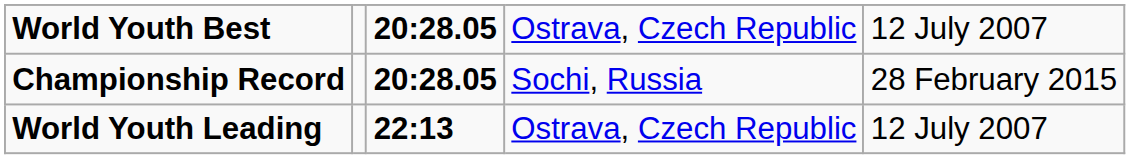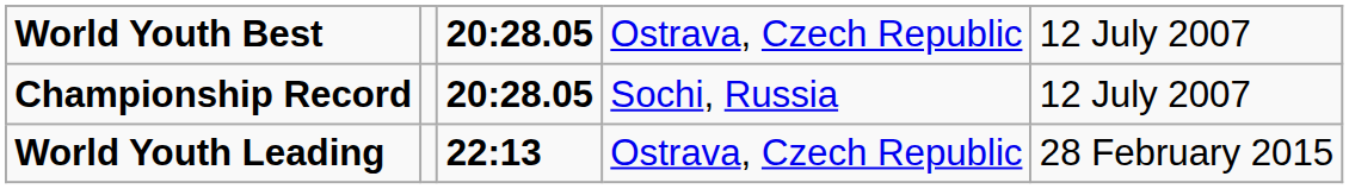 <table class="wikitable">
 <tr>
 <td><strong>World Youth Best</strong></td>
 <td></td>
 <td><strong>20:28.05</strong></td>
 <td><a href='#'>Ostrava</a>, <a href='#'>Czech Republic</a></td>
 <td>12 July 2007</td>
 </tr>
 <tr>
 <td><strong>Championship Record</strong></td>
 <td></td>
 <td><strong>20:28.05</strong></td>
 <td><a href='#'>Sochi</a>, <a href='#'>Russia</a></td>
-<td>28 February 2015</td>
+<td>12 July 2007</td>
 </tr>
 <tr>
 <td><strong>World Youth Leading</strong></td>
 <td></td>
 <td><strong>22:13</strong></td>
 <td><a href='#'>Ostrava</a>, <a href='#'>Czech Republic</a></td>
-<td>12 July 2007</td>
+<td>28 February 2015</td>
 </tr>
 </table>
